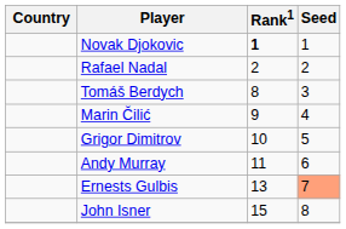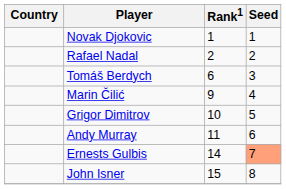 <table class="sortable wikitable">
 <tr>
 <th width="70">Country</th>
 <th width="175">Player</th>
 <th>Rank<sup>1</sup></th>
 <th>Seed</th>
 </tr>
 <tr>
 <td></td>
 <td><a href='#'>Novak Djokovic</a></td>
-<td><strong>1</strong></td>
+<td>1</td>
 <td>1</td>
 </tr>
 <tr>
 <td></td>
 <td><a href='#'>Rafael Nadal</a></td>
 <td>2</td>
 <td>2</td>
 </tr>
 <tr>
 <td></td>
 <td><a href='#'>Tomáš Berdych</a></td>
-<td>8</td>
+<td>6</td>
 <td>3</td>
 </tr>
 <tr>
 <td></td>
 <td><a href='#'>Marin Čilić</a></td>
 <td>9</td>
 <td>4</td>
 </tr>
 <tr>
 <td></td>
 <td><a href='#'>Grigor Dimitrov</a></td>
 <td>10</td>
 <td>5</td>
 </tr>
 <tr>
 <td></td>
 <td><a href='#'>Andy Murray</a></td>
 <td>11</td>
 <td>6</td>
 </tr>
 <tr>
 <td></td>
 <td><a href='#'>Ernests Gulbis</a></td>
-<td>13</td>
+<td>14</td>
 <td style="background: lightsalmon;">7</td>
 </tr>
 <tr>
 <td></td>
 <td><a href='#'>John Isner</a></td>
 <td>15</td>
 <td>8</td>
 </tr>
 <tr>
 </tr>
 </table>
